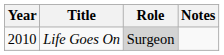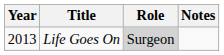 <table class="wikitable">
 <tr>
 <th>Year</th>
 <th>Title</th>
 <th>Role</th>
 <th>Notes</th>
 </tr>
 <tr>
-<td>2010</td>
+<td>2013</td>
 <td><em>Life Goes On</em></td>
 <td style="background: lightgrey;">Surgeon</td>
 <td></td>
 </tr>
 </table>
